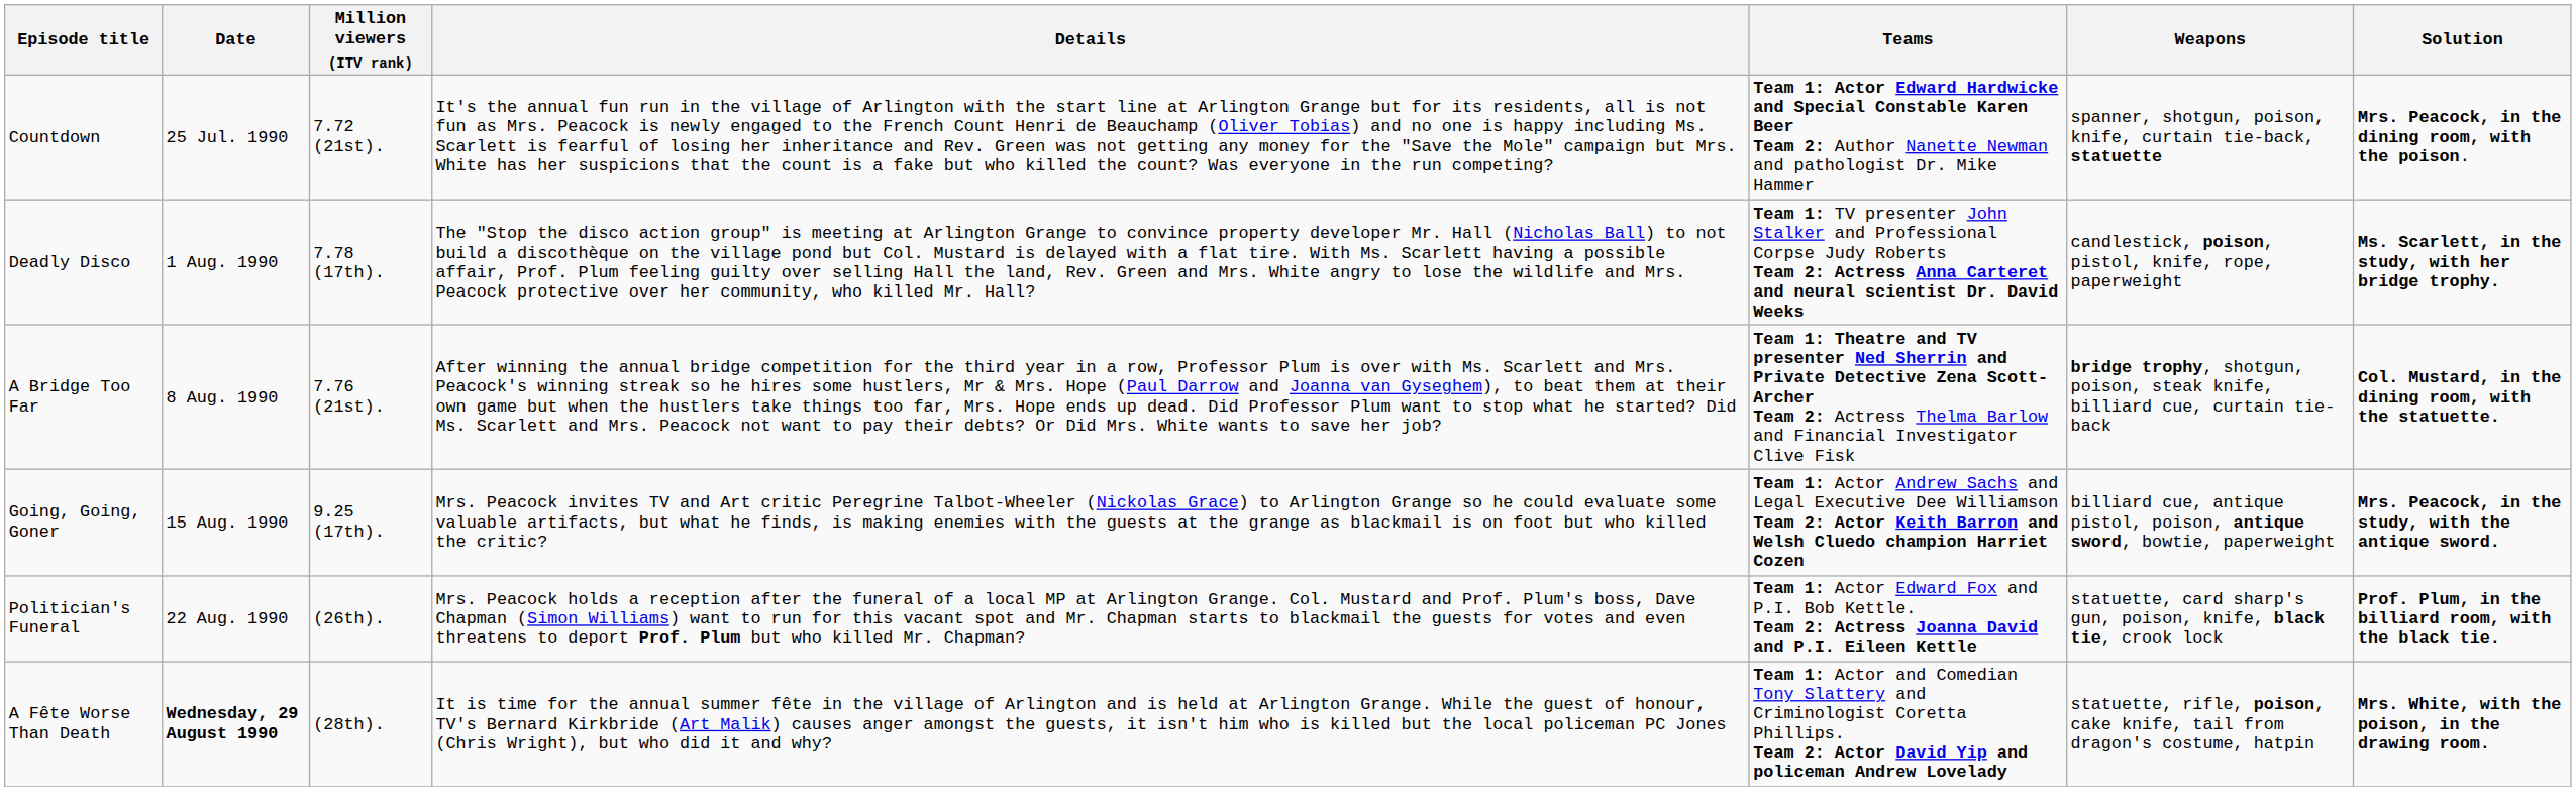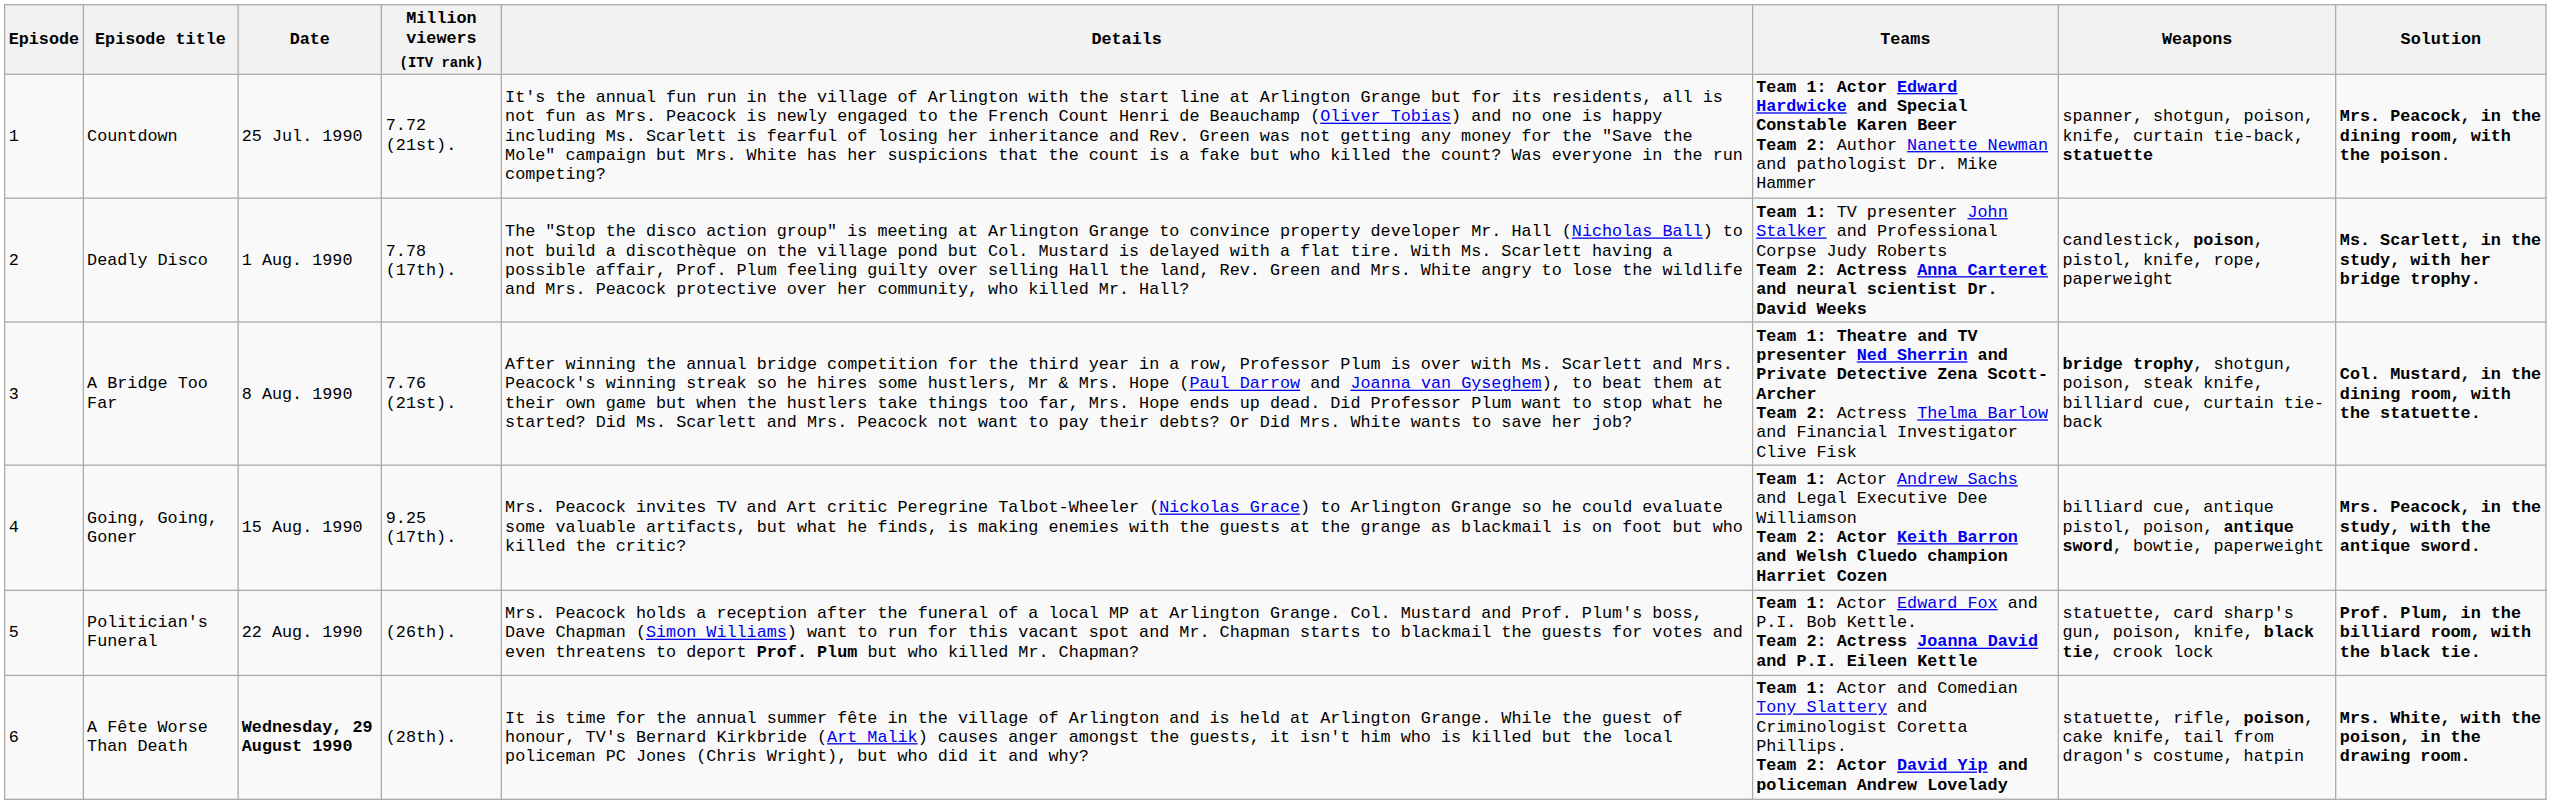 <table class="wikitable">
 <tr>
+<th>Episode</th>
 <th>Episode title</th>
 <th>Date</th>
 <th>Million viewers <sub>(ITV rank)</sub></th>
 <th>Details</th>
 <th>Teams</th>
 <th>Weapons</th>
 <th>Solution</th>
 </tr>
 <tr>
+<td>1</td>
 <td>Countdown</td>
 <td>25 Jul. 1990</td>
 <td>7.72 (21st).</td>
 <td>It's the annual fun run in the village of Arlington with the start line at Arlington Grange but for its residents, all is not fun as Mrs. Peacock is newly engaged to the French Count Henri de Beauchamp (<a href='#'>Oliver Tobias</a>) and no one is happy including Ms. Scarlett is fearful of losing her inheritance and Rev. Green was not getting any money for the "Save the Mole" campaign but Mrs. White has her suspicions that the count is a fake but who killed the count? Was everyone in the run competing?</td>
 <td><strong>Team 1: Actor <a href='#'>Edward Hardwicke</a> and Special Constable Karen Beer</strong><br><strong>Team 2:</strong> Author <a href='#'>Nanette Newman</a> and pathologist Dr. Mike Hammer</td>
 <td>spanner, shotgun, poison, knife, curtain tie-back, <strong>statuette</strong></td>
 <td><strong>Mrs. Peacock, in the dining room, with the poison</strong>.</td>
 </tr>
 <tr>
+<td>2</td>
 <td>Deadly Disco</td>
 <td>1 Aug. 1990</td>
 <td>7.78 (17th).</td>
 <td>The "Stop the disco action group" is meeting at Arlington Grange to convince property developer Mr. Hall (<a href='#'>Nicholas Ball</a>) to not build a discothèque on the village pond but Col. Mustard is delayed with a flat tire. With Ms. Scarlett having a possible affair, Prof. Plum feeling guilty over selling Hall the land, Rev. Green and Mrs. White angry to lose the wildlife and Mrs. Peacock protective over her community, who killed Mr. Hall?</td>
 <td><strong>Team 1:</strong> TV presenter <a href='#'>John Stalker</a> and Professional Corpse Judy Roberts<br><strong>Team 2: Actress <a href='#'>Anna Carteret</a> and neural scientist Dr. David Weeks</strong></td>
 <td>candlestick, <strong>poison</strong>, pistol, knife, rope, paperweight</td>
 <td><strong>Ms. Scarlett, in the study, with her bridge trophy.</strong></td>
 </tr>
 <tr>
+<td>3</td>
 <td>A Bridge Too Far</td>
 <td>8 Aug. 1990</td>
 <td>7.76 (21st).</td>
 <td>After winning the annual bridge competition for the third year in a row, Professor Plum is over with Ms. Scarlett and Mrs. Peacock's winning streak so he hires some hustlers, Mr & Mrs. Hope (<a href='#'>Paul Darrow</a> and  <a href='#'>Joanna van Gyseghem</a>), to beat them at their own game but when the hustlers take things too far, Mrs. Hope ends up dead. Did Professor Plum want to stop what he started? Did Ms. Scarlett and Mrs. Peacock not want to pay their debts? Or Did Mrs. White wants to save her job?</td>
 <td><strong>Team 1:</strong> <strong>Theatre and TV presenter <a href='#'>Ned Sherrin</a> and Private Detective Zena Scott-Archer</strong> <br><strong>Team 2:</strong> Actress <a href='#'>Thelma Barlow</a> and Financial Investigator Clive Fisk</td>
 <td><strong>bridge trophy</strong>, shotgun, poison, steak knife, billiard cue, curtain tie-back</td>
 <td><strong>Col. Mustard, in the dining room, with the statuette.</strong></td>
 </tr>
 <tr>
+<td>4</td>
 <td>Going, Going, Goner</td>
 <td>15 Aug. 1990</td>
 <td>9.25 (17th).</td>
 <td>Mrs. Peacock invites TV and Art critic Peregrine Talbot-Wheeler (<a href='#'>Nickolas Grace</a>) to Arlington Grange so he could evaluate some valuable artifacts, but what he finds, is making enemies with the guests at the grange as blackmail is on foot but who killed the critic?</td>
 <td><strong>Team 1:</strong> Actor <a href='#'>Andrew Sachs</a> and Legal Executive Dee Williamson <br><strong>Team 2:</strong> <strong>Actor <a href='#'>Keith Barron</a> and Welsh Cluedo champion Harriet Cozen</strong></td>
 <td>billiard cue, antique pistol, poison, <strong>antique sword</strong>, bowtie, paperweight</td>
 <td><strong>Mrs. Peacock, in the study, with the antique sword.</strong></td>
 </tr>
 <tr>
+<td>5</td>
 <td>Politician's Funeral</td>
 <td>22 Aug. 1990</td>
 <td>(26th).</td>
 <td>Mrs. Peacock holds a reception after the funeral of a local MP at Arlington Grange. Col. Mustard and Prof. Plum's boss, Dave Chapman (<a href='#'>Simon Williams</a>) want to run for this vacant spot and Mr. Chapman starts to blackmail the guests for votes and even threatens to deport <strong>Prof. Plum</strong> but who killed Mr. Chapman?</td>
 <td><strong>Team 1:</strong> Actor <a href='#'>Edward Fox</a> and P.I. Bob Kettle. <br><strong>Team 2:</strong> <strong>Actress <a href='#'>Joanna David</a> and P.I. Eileen Kettle</strong></td>
 <td>statuette, card sharp's gun, poison, knife, <strong>black tie</strong>, crook lock</td>
 <td><strong>Prof. Plum, in the billiard room, with the black tie.</strong></td>
 </tr>
 <tr>
+<td>6</td>
 <td>A Fête Worse Than Death</td>
 <td><strong>Wednesday, 29 August 1990</strong></td>
 <td>(28th).</td>
 <td>It is time for the annual summer fête in the village of Arlington and is held at Arlington Grange. While the guest of honour, TV's Bernard Kirkbride (<a href='#'>Art Malik</a>) causes anger amongst the guests, it isn't him who is killed but the local policeman PC Jones (Chris Wright), but who did it and why?</td>
 <td><strong>Team 1:</strong> Actor and Comedian <a href='#'>Tony Slattery</a> and Criminologist Coretta Phillips. <br><strong>Team 2:</strong> <strong>Actor <a href='#'>David Yip</a> and policeman Andrew Lovelady</strong></td>
 <td>statuette, rifle, <strong>poison</strong>, cake knife, tail from dragon's costume, hatpin</td>
 <td><strong>Mrs. White, with the poison, in the drawing room.</strong></td>
 </tr>
 </table>
